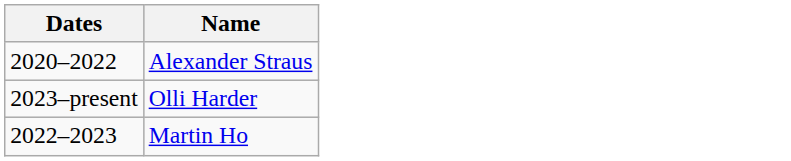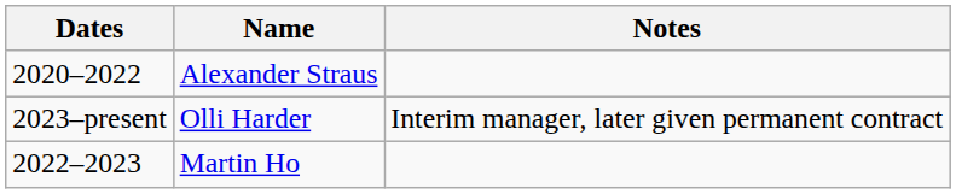 <table class="wikitable" style="text-align: left;">
 <tr>
 <th scope="col">Dates</th>
 <th scope="col">Name</th>
+<th scope="col">Notes</th>
 </tr>
 <tr>
 <td>2020–2022</td>
 <td> <a href='#'>Alexander Straus</a></td>
+<td></td>
 </tr>
 <tr>
 <td>2023–present</td>
 <td> <a href='#'>Olli Harder</a></td>
+<td>Interim manager, later given permanent contract</td>
 </tr>
 <tr>
 <td>2022–2023</td>
 <td> <a href='#'>Martin Ho</a></td>
+<td></td>
 </tr>
 </table>
